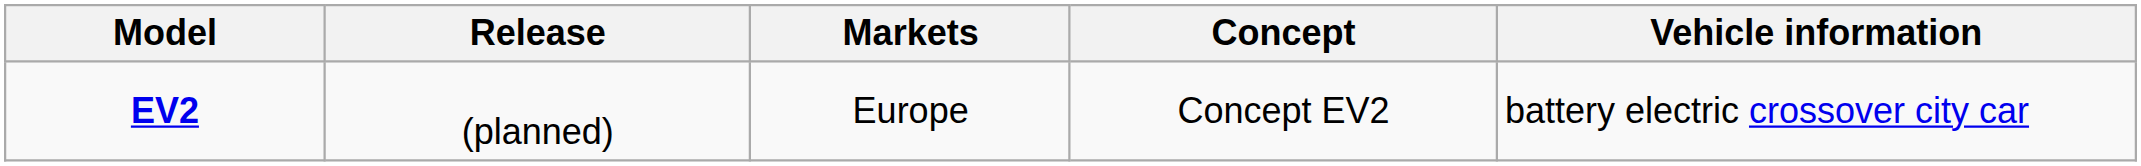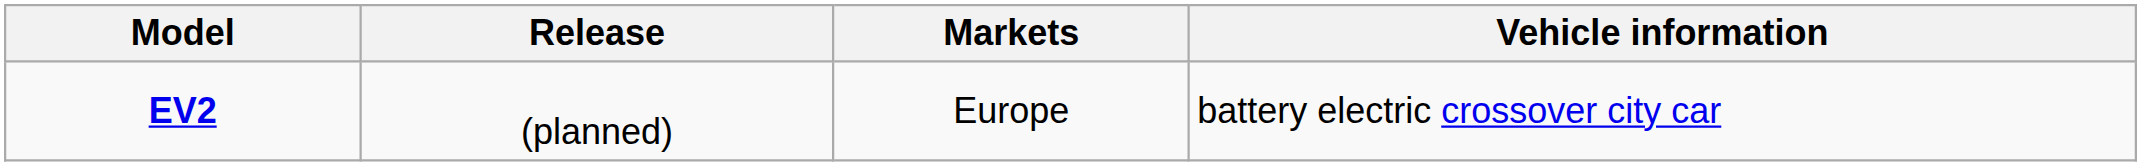 <table class="wikitable" style="text-align: center; width: 75%">
 <tr>
 <th width="15%">Model</th>
 <th width="20%">Release</th>
 <th width="15%">Markets</th>
-<th width="20%">Concept</th>
 <th width="40%">Vehicle information</th>
 </tr>
 <tr>
 <td><strong><a href='#'>EV2</a></strong></td>
 <td><br>(planned)</td>
 <td>Europe</td>
-<td>Concept EV2</td>
 <td style="text-align:left;">battery electric <a href='#'>crossover city car</a></td>
 </tr>
 </table>
